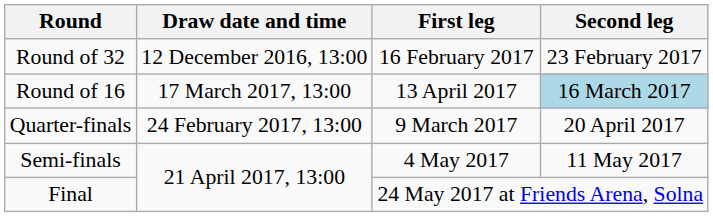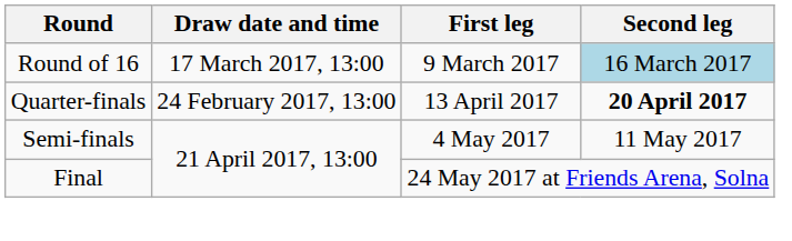 <table class="wikitable" style="text-align:center">
 <tr>
 <th>Round</th>
 <th>Draw date and time</th>
 <th>First leg</th>
 <th>Second leg</th>
 </tr>
 <tr>
-<td>Round of 32</td>
-<td>12 December 2016, 13:00</td>
-<td>16 February 2017</td>
-<td>23 February 2017</td>
-</tr>
-<tr>
 <td>Round of 16</td>
 <td>17 March 2017, 13:00</td>
-<td>13 April 2017</td>
+<td>9 March 2017</td>
 <td style="background: lightblue;">16 March 2017</td>
 </tr>
 <tr>
 <td>Quarter-finals</td>
 <td>24 February 2017, 13:00</td>
-<td>9 March 2017</td>
-<td>20 April 2017</td>
+<td>13 April 2017</td>
+<td><strong>20 April 2017</strong></td>
 </tr>
 <tr>
 <td>Semi-finals</td>
 <td rowspan=2>21 April 2017, 13:00</td>
 <td>4 May 2017</td>
 <td>11 May 2017</td>
 </tr>
 <tr>
 <td>Final</td>
 <td colspan=2>24 May 2017 at <a href='#'>Friends Arena</a>, <a href='#'>Solna</a></td>
 </tr>
 </table>
